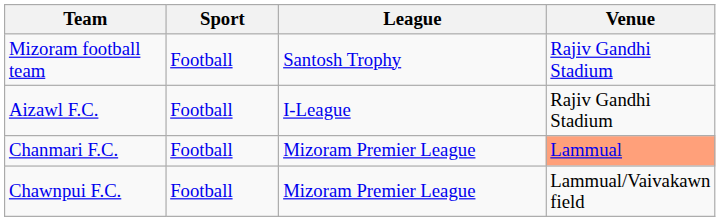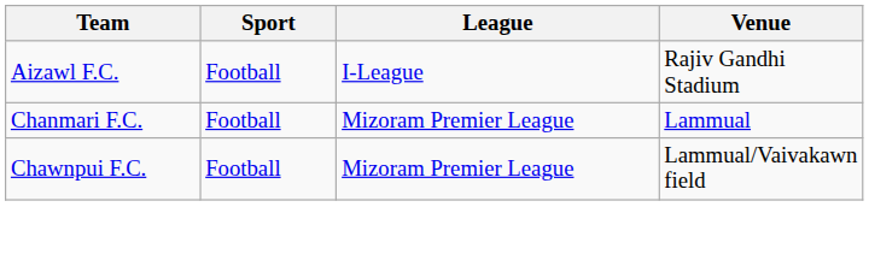 <table class="wikitable">
 <tr>
 <th style="width:150px;">Team</th>
 <th style="width:100px;">Sport</th>
 <th style="width:270px;">League</th>
 <th style="width:120px;">Venue</th>
-</tr>
-<tr>
-<td><a href='#'>Mizoram football team</a></td>
-<td><a href='#'>Football</a></td>
-<td><a href='#'>Santosh Trophy</a></td>
-<td><a href='#'>Rajiv Gandhi Stadium</a></td>
 </tr>
 <tr>
 <td><a href='#'>Aizawl F.C.</a></td>
 <td><a href='#'>Football</a></td>
 <td><a href='#'>I-League</a></td>
 <td>Rajiv Gandhi Stadium</td>
 </tr>
 <tr>
 <td><a href='#'>Chanmari F.C.</a></td>
 <td><a href='#'>Football</a></td>
 <td><a href='#'>Mizoram Premier League</a></td>
-<td style="background: lightsalmon;"><a href='#'>Lammual</a></td>
+<td><a href='#'>Lammual</a></td>
 </tr>
 <tr>
 <td><a href='#'>Chawnpui F.C.</a></td>
 <td><a href='#'>Football</a></td>
 <td><a href='#'>Mizoram Premier League</a></td>
 <td>Lammual/Vaivakawn field</td>
 </tr>
 </table>
